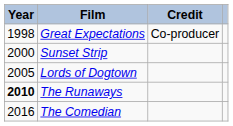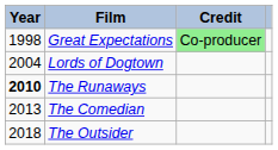 <table class="wikitable" style="font-size:95%;">
 <tr>
 <th style="background:#B0C4DE;">Year</th>
 <th style="background:#B0C4DE;">Film</th>
 <th style="background:#B0C4DE;">Credit</th>
 <th style="background:#B0C4DE;"></th>
 </tr>
 <tr>
 <td>1998</td>
 <td><em><a href='#'>Great Expectations</a></em></td>
-<td>Co-producer</td>
+<td style="background: lightgreen;">Co-producer</td>
 <td></td>
 </tr>
 <tr>
-<td>2000</td>
-<td><em><a href='#'>Sunset Strip</a></em></td>
-<td></td>
-<td></td>
-</tr>
-<tr>
-<td>2005</td>
+<td>2004</td>
 <td><em><a href='#'>Lords of Dogtown</a></em></td>
 <td></td>
 <td></td>
 </tr>
 <tr>
 <td><strong>2010</strong></td>
 <td><em><a href='#'>The Runaways</a></em></td>
 <td></td>
 <td></td>
 </tr>
 <tr>
-<td>2016</td>
+<td>2013</td>
 <td><em><a href='#'>The Comedian</a></em></td>
 <td></td>
 <td></td>
 </tr>
+<tr>
+<td>2018</td>
+<td><em><a href='#'>The Outsider</a></em></td>
+<td></td>
+<td></td>
+</tr>
 </table>
